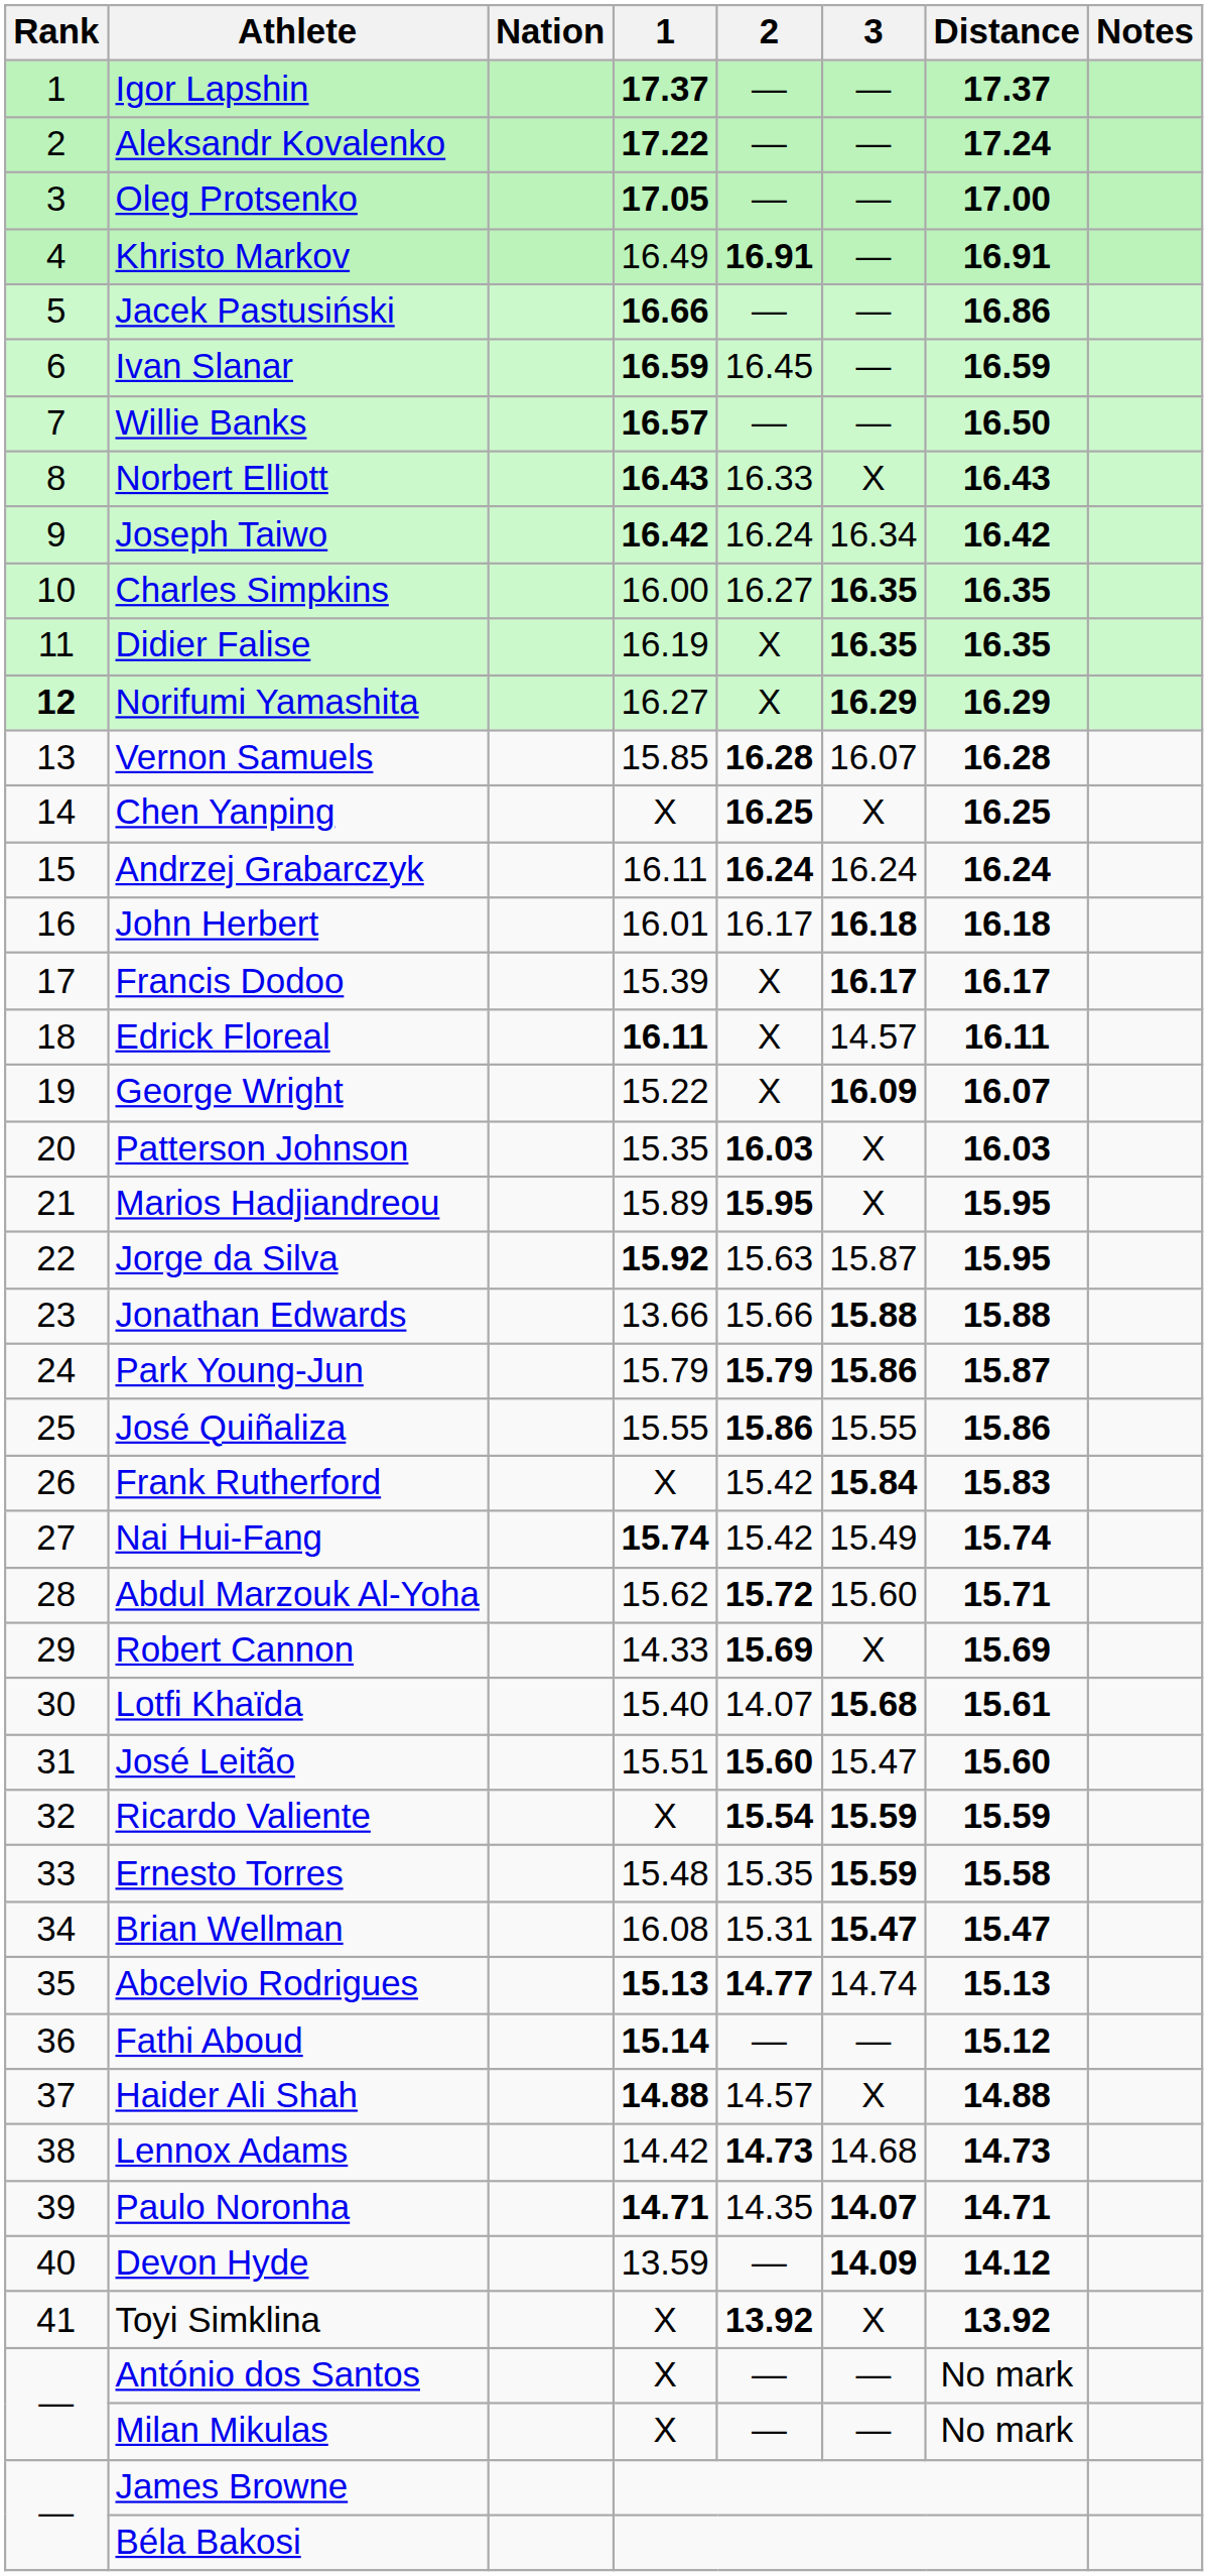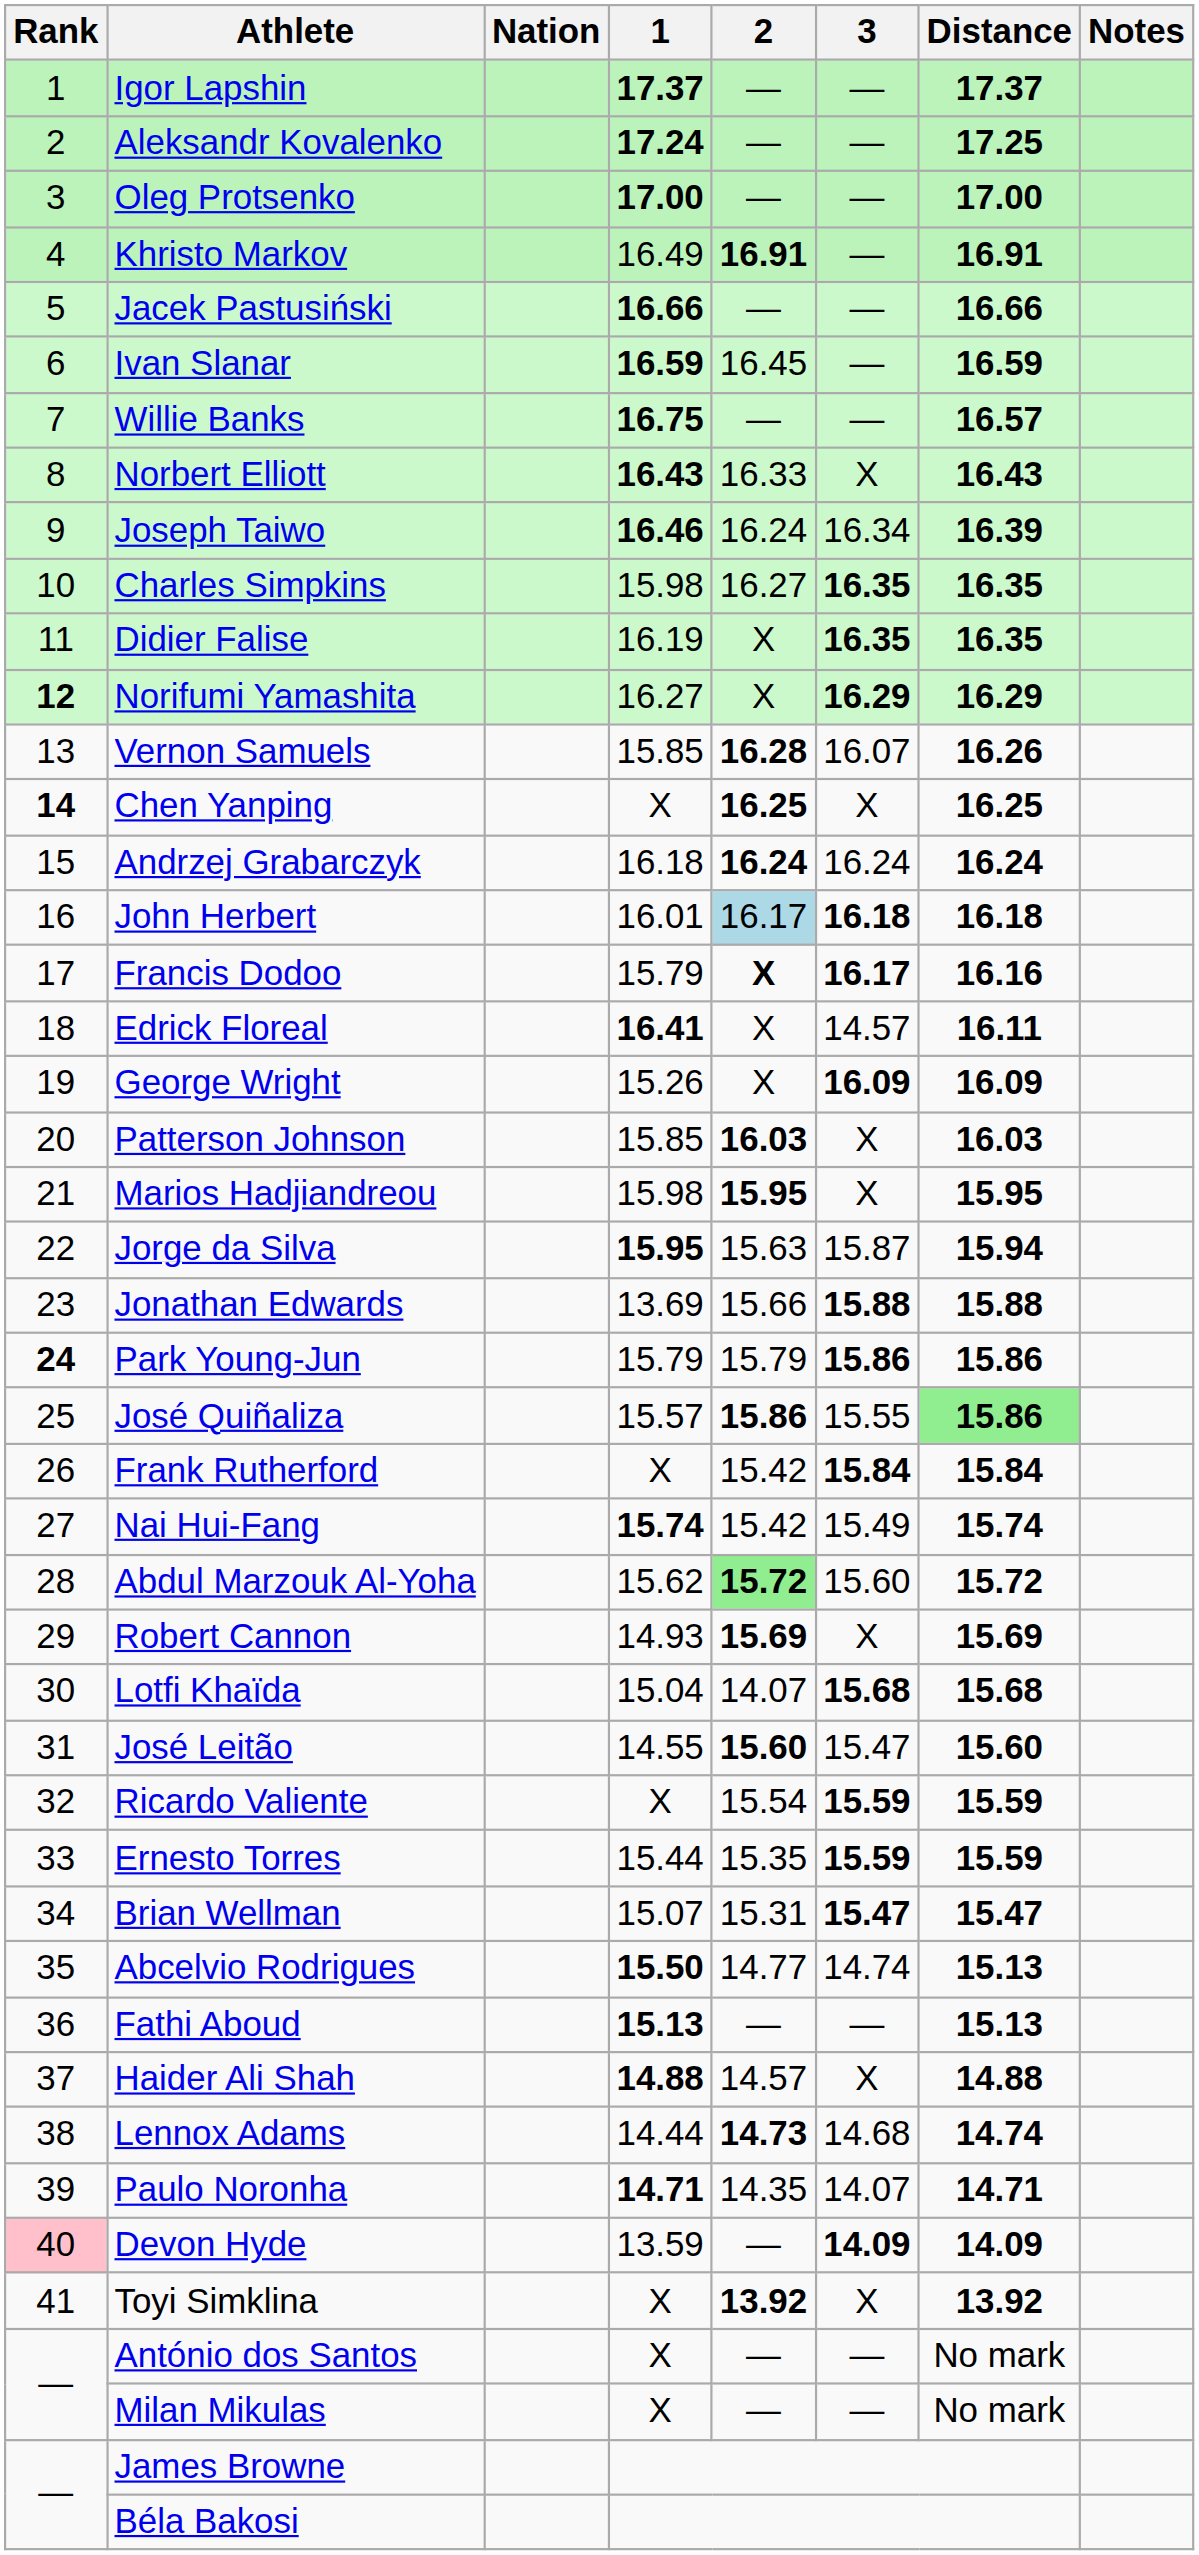 <table class="wikitable sortable" style="text-align:center">
 <tr>
 <th>Rank</th>
 <th>Athlete</th>
 <th>Nation</th>
 <th>1</th>
 <th>2</th>
 <th>3</th>
 <th>Distance</th>
 <th>Notes</th>
 </tr>
 <tr style="background:#bbf3bb;">
 <td>1</td>
 <td align=left><a href='#'>Igor Lapshin</a></td>
 <td align=left></td>
 <td><strong>17.37</strong></td>
 <td data-sort-value=1.00>—</td>
 <td data-sort-value=1.00>—</td>
 <td><strong>17.37</strong></td>
 <td></td>
 </tr>
 <tr style="background:#bbf3bb;">
 <td>2</td>
 <td align=left><a href='#'>Aleksandr Kovalenko</a></td>
 <td align=left></td>
-<td><strong>17.22</strong></td>
+<td><strong>17.24</strong></td>
 <td data-sort-value=1.00>—</td>
 <td data-sort-value=1.00>—</td>
-<td><strong>17.24</strong></td>
+<td><strong>17.25</strong></td>
 <td></td>
 </tr>
 <tr style="background:#bbf3bb;">
 <td>3</td>
 <td align=left><a href='#'>Oleg Protsenko</a></td>
 <td align=left></td>
-<td><strong>17.05</strong></td>
+<td><strong>17.00</strong></td>
 <td data-sort-value=1.00>—</td>
 <td data-sort-value=1.00>—</td>
 <td><strong>17.00</strong></td>
 <td></td>
 </tr>
 <tr style="background:#bbf3bb;">
 <td>4</td>
 <td align=left><a href='#'>Khristo Markov</a></td>
 <td align=left></td>
 <td>16.49</td>
 <td><strong>16.91</strong></td>
 <td data-sort-value=1.00>—</td>
 <td><strong>16.91</strong></td>
 <td></td>
 </tr>
 <tr style="background:#ccf9cc;">
 <td>5</td>
 <td align=left><a href='#'>Jacek Pastusiński</a></td>
 <td align=left></td>
 <td><strong>16.66</strong></td>
 <td data-sort-value=1.00>—</td>
 <td data-sort-value=1.00>—</td>
-<td><strong>16.86</strong></td>
+<td><strong>16.66</strong></td>
 <td></td>
 </tr>
 <tr style="background:#ccf9cc;">
 <td>6</td>
 <td align=left><a href='#'>Ivan Slanar</a></td>
 <td align=left></td>
 <td><strong>16.59</strong></td>
 <td>16.45</td>
 <td data-sort-value=1.00>—</td>
 <td><strong>16.59</strong></td>
 <td></td>
 </tr>
 <tr style="background:#ccf9cc;">
 <td>7</td>
 <td align=left><a href='#'>Willie Banks</a></td>
 <td align=left></td>
-<td><strong>16.57</strong></td>
+<td><strong>16.75</strong></td>
 <td data-sort-value=1.00>—</td>
 <td data-sort-value=1.00>—</td>
-<td><strong>16.50</strong></td>
+<td><strong>16.57</strong></td>
 <td></td>
 </tr>
 <tr style="background:#ccf9cc;">
 <td>8</td>
 <td align=left><a href='#'>Norbert Elliott</a></td>
 <td align=left></td>
 <td><strong>16.43</strong></td>
 <td>16.33</td>
 <td data-sort-value=1.00>X</td>
 <td><strong>16.43</strong></td>
 <td></td>
 </tr>
 <tr style="background:#ccf9cc;">
 <td>9</td>
 <td align=left><a href='#'>Joseph Taiwo</a></td>
 <td align=left></td>
-<td><strong>16.42</strong></td>
+<td><strong>16.46</strong></td>
 <td>16.24</td>
 <td>16.34</td>
-<td><strong>16.42</strong></td>
+<td><strong>16.39</strong></td>
 <td></td>
 </tr>
 <tr style="background:#ccf9cc;">
 <td>10</td>
 <td align=left><a href='#'>Charles Simpkins</a></td>
 <td align=left></td>
-<td>16.00</td>
+<td>15.98</td>
 <td>16.27</td>
 <td><strong>16.35</strong></td>
 <td><strong>16.35</strong></td>
 <td></td>
 </tr>
 <tr style="background:#ccf9cc;">
 <td>11</td>
 <td align=left><a href='#'>Didier Falise</a></td>
 <td align=left></td>
 <td>16.19</td>
 <td data-sort-value=1.00>X</td>
 <td><strong>16.35</strong></td>
 <td><strong>16.35</strong></td>
 <td></td>
 </tr>
 <tr style="background:#ccf9cc;">
 <td><strong>12</strong></td>
 <td align=left><a href='#'>Norifumi Yamashita</a></td>
 <td align=left></td>
 <td>16.27</td>
 <td data-sort-value=1.00>X</td>
 <td><strong>16.29</strong></td>
 <td><strong>16.29</strong></td>
 <td></td>
 </tr>
 <tr>
 <td>13</td>
 <td align=left><a href='#'>Vernon Samuels</a></td>
 <td align=left></td>
 <td>15.85</td>
 <td><strong>16.28</strong></td>
 <td>16.07</td>
-<td><strong>16.28</strong></td>
+<td><strong>16.26</strong></td>
 <td></td>
 </tr>
 <tr>
-<td>14</td>
+<td><strong>14</strong></td>
 <td align=left><a href='#'>Chen Yanping</a></td>
 <td align=left></td>
 <td data-sort-value=1.00>X</td>
 <td><strong>16.25</strong></td>
 <td data-sort-value=1.00>X</td>
 <td><strong>16.25</strong></td>
 <td></td>
 </tr>
 <tr>
 <td>15</td>
 <td align=left><a href='#'>Andrzej Grabarczyk</a></td>
 <td align=left></td>
-<td>16.11</td>
+<td>16.18</td>
 <td><strong>16.24</strong></td>
 <td>16.24</td>
 <td><strong>16.24</strong></td>
 <td></td>
 </tr>
 <tr>
 <td>16</td>
 <td align=left><a href='#'>John Herbert</a></td>
 <td align=left></td>
 <td>16.01</td>
-<td>16.17</td>
+<td style="background: lightblue;">16.17</td>
 <td><strong>16.18</strong></td>
 <td><strong>16.18</strong></td>
 <td></td>
 </tr>
 <tr>
 <td>17</td>
 <td align=left><a href='#'>Francis Dodoo</a></td>
 <td align=left></td>
-<td>15.39</td>
-<td data-sort-value=1.00>X</td>
+<td>15.79</td>
+<td data-sort-value=1.00><strong>X</strong></td>
 <td><strong>16.17</strong></td>
-<td><strong>16.17</strong></td>
+<td><strong>16.16</strong></td>
 <td></td>
 </tr>
 <tr>
 <td>18</td>
 <td align=left><a href='#'>Edrick Floreal</a></td>
 <td align=left></td>
-<td><strong>16.11</strong></td>
+<td><strong>16.41</strong></td>
 <td data-sort-value=1.00>X</td>
 <td>14.57</td>
 <td><strong>16.11</strong></td>
 <td></td>
 </tr>
 <tr>
 <td>19</td>
 <td align=left><a href='#'>George Wright</a></td>
 <td align=left></td>
-<td>15.22</td>
+<td>15.26</td>
 <td data-sort-value=1.00>X</td>
 <td><strong>16.09</strong></td>
-<td><strong>16.07</strong></td>
+<td><strong>16.09</strong></td>
 <td></td>
 </tr>
 <tr>
 <td>20</td>
 <td align=left><a href='#'>Patterson Johnson</a></td>
 <td align=left></td>
-<td>15.35</td>
+<td>15.85</td>
 <td><strong>16.03</strong></td>
 <td data-sort-value=1.00>X</td>
 <td><strong>16.03</strong></td>
 <td></td>
 </tr>
 <tr>
 <td>21</td>
 <td align=left><a href='#'>Marios Hadjiandreou</a></td>
 <td align=left></td>
-<td>15.89</td>
+<td>15.98</td>
 <td><strong>15.95</strong></td>
 <td data-sort-value=1.00>X</td>
 <td><strong>15.95</strong></td>
 <td></td>
 </tr>
 <tr>
 <td>22</td>
 <td align=left><a href='#'>Jorge da Silva</a></td>
 <td align=left></td>
-<td><strong>15.92</strong></td>
+<td><strong>15.95</strong></td>
 <td>15.63</td>
 <td>15.87</td>
-<td><strong>15.95</strong></td>
+<td><strong>15.94</strong></td>
 <td></td>
 </tr>
 <tr>
 <td>23</td>
 <td align=left><a href='#'>Jonathan Edwards</a></td>
 <td align=left></td>
-<td>13.66</td>
+<td>13.69</td>
 <td>15.66</td>
 <td><strong>15.88</strong></td>
 <td><strong>15.88</strong></td>
 <td></td>
 </tr>
 <tr>
-<td>24</td>
+<td><strong>24</strong></td>
 <td align=left><a href='#'>Park Young-Jun</a></td>
 <td align=left></td>
 <td>15.79</td>
-<td><strong>15.79</strong></td>
+<td>15.79</td>
 <td><strong>15.86</strong></td>
-<td><strong>15.87</strong></td>
+<td><strong>15.86</strong></td>
 <td></td>
 </tr>
 <tr>
 <td>25</td>
 <td align=left><a href='#'>José Quiñaliza</a></td>
 <td align=left></td>
-<td>15.55</td>
+<td>15.57</td>
 <td><strong>15.86</strong></td>
 <td>15.55</td>
-<td><strong>15.86</strong></td>
+<td style="background: lightgreen;"><strong>15.86</strong></td>
 <td></td>
 </tr>
 <tr>
 <td>26</td>
 <td align=left><a href='#'>Frank Rutherford</a></td>
 <td align=left></td>
 <td data-sort-value=1.00>X</td>
 <td>15.42</td>
 <td><strong>15.84</strong></td>
-<td><strong>15.83</strong></td>
+<td><strong>15.84</strong></td>
 <td></td>
 </tr>
 <tr>
 <td>27</td>
 <td align=left><a href='#'>Nai Hui-Fang</a></td>
 <td align=left></td>
 <td><strong>15.74</strong></td>
 <td>15.42</td>
 <td>15.49</td>
 <td><strong>15.74</strong></td>
 <td></td>
 </tr>
 <tr>
 <td>28</td>
 <td align=left><a href='#'>Abdul Marzouk Al-Yoha</a></td>
 <td align=left></td>
 <td>15.62</td>
+<td style="background: lightgreen;"><strong>15.72</strong></td>
+<td>15.60</td>
 <td><strong>15.72</strong></td>
-<td>15.60</td>
-<td><strong>15.71</strong></td>
 <td></td>
 </tr>
 <tr>
 <td>29</td>
 <td align=left><a href='#'>Robert Cannon</a></td>
 <td align=left></td>
-<td>14.33</td>
+<td>14.93</td>
 <td><strong>15.69</strong></td>
 <td data-sort-value=1.00>X</td>
 <td><strong>15.69</strong></td>
 <td></td>
 </tr>
 <tr>
 <td>30</td>
 <td align=left><a href='#'>Lotfi Khaïda</a></td>
 <td align=left></td>
-<td>15.40</td>
+<td>15.04</td>
 <td>14.07</td>
 <td><strong>15.68</strong></td>
-<td><strong>15.61</strong></td>
+<td><strong>15.68</strong></td>
 <td></td>
 </tr>
 <tr>
 <td>31</td>
 <td align=left><a href='#'>José Leitão</a></td>
 <td align=left></td>
-<td>15.51</td>
+<td>14.55</td>
 <td><strong>15.60</strong></td>
 <td>15.47</td>
 <td><strong>15.60</strong></td>
 <td></td>
 </tr>
 <tr>
 <td>32</td>
 <td align=left><a href='#'>Ricardo Valiente</a></td>
 <td align=left></td>
 <td data-sort-value=1.00>X</td>
-<td><strong>15.54</strong></td>
+<td>15.54</td>
 <td><strong>15.59</strong></td>
 <td><strong>15.59</strong></td>
 <td></td>
 </tr>
 <tr>
 <td>33</td>
 <td align=left><a href='#'>Ernesto Torres</a></td>
 <td align=left></td>
-<td>15.48</td>
+<td>15.44</td>
 <td>15.35</td>
 <td><strong>15.59</strong></td>
-<td><strong>15.58</strong></td>
+<td><strong>15.59</strong></td>
 <td></td>
 </tr>
 <tr>
 <td>34</td>
 <td align=left><a href='#'>Brian Wellman</a></td>
 <td align=left></td>
-<td>16.08</td>
+<td>15.07</td>
 <td>15.31</td>
 <td><strong>15.47</strong></td>
 <td><strong>15.47</strong></td>
 <td></td>
 </tr>
 <tr>
 <td>35</td>
 <td align=left><a href='#'>Abcelvio Rodrigues</a></td>
 <td align=left></td>
-<td><strong>15.13</strong></td>
-<td><strong>14.77</strong></td>
+<td><strong>15.50</strong></td>
+<td>14.77</td>
 <td>14.74</td>
 <td><strong>15.13</strong></td>
 <td></td>
 </tr>
 <tr>
 <td>36</td>
 <td align=left><a href='#'>Fathi Aboud</a></td>
 <td align=left></td>
-<td><strong>15.14</strong></td>
+<td><strong>15.13</strong></td>
 <td data-sort-value=1.00>—</td>
 <td data-sort-value=1.00>—</td>
-<td><strong>15.12</strong></td>
+<td><strong>15.13</strong></td>
 <td></td>
 </tr>
 <tr>
 <td>37</td>
 <td align=left><a href='#'>Haider Ali Shah</a></td>
 <td align=left></td>
 <td><strong>14.88</strong></td>
 <td>14.57</td>
 <td data-sort-value=1.00>X</td>
 <td><strong>14.88</strong></td>
 <td></td>
 </tr>
 <tr>
 <td>38</td>
 <td align=left><a href='#'>Lennox Adams</a></td>
 <td align=left></td>
-<td>14.42</td>
+<td>14.44</td>
 <td><strong>14.73</strong></td>
 <td>14.68</td>
-<td><strong>14.73</strong></td>
+<td><strong>14.74</strong></td>
 <td></td>
 </tr>
 <tr>
 <td>39</td>
 <td align=left><a href='#'>Paulo Noronha</a></td>
 <td align=left></td>
 <td><strong>14.71</strong></td>
 <td>14.35</td>
-<td><strong>14.07</strong></td>
+<td>14.07</td>
 <td><strong>14.71</strong></td>
 <td></td>
 </tr>
 <tr>
-<td>40</td>
+<td style="background: pink;">40</td>
 <td align=left><a href='#'>Devon Hyde</a></td>
 <td align=left></td>
 <td>13.59</td>
 <td data-sort-value=1.00>—</td>
 <td><strong>14.09</strong></td>
-<td><strong>14.12</strong></td>
+<td><strong>14.09</strong></td>
 <td></td>
 </tr>
 <tr>
 <td>41</td>
 <td align=left>Toyi Simklina</td>
 <td align=left></td>
 <td data-sort-value=1.00>X</td>
 <td><strong>13.92</strong></td>
 <td data-sort-value=1.00>X</td>
 <td><strong>13.92</strong></td>
 <td></td>
 </tr>
 <tr>
 <td rowspan=2 data-sort-value=42>—</td>
 <td align=left><a href='#'>António dos Santos</a></td>
 <td align=left></td>
 <td data-sort-value=1.00>X</td>
 <td data-sort-value=1.00>—</td>
 <td data-sort-value=1.00>—</td>
 <td data-sort-value=1.00>No mark</td>
 <td></td>
 </tr>
 <tr>
 <td align=left><a href='#'>Milan Mikulas</a></td>
 <td align=left></td>
 <td data-sort-value=1.00>X</td>
 <td data-sort-value=1.00>—</td>
 <td data-sort-value=1.00>—</td>
 <td data-sort-value=1.00>No mark</td>
 <td></td>
 </tr>
 <tr>
 <td rowspan=2 data-sort-value=44>—</td>
 <td align=left><a href='#'>James Browne</a></td>
 <td align=left></td>
 <td colspan=4 data-sort-value=0.00></td>
 <td></td>
 </tr>
 <tr>
 <td align=left><a href='#'>Béla Bakosi</a></td>
 <td align=left></td>
 <td colspan=4 data-sort-value=0.00></td>
 <td></td>
 </tr>
 </table>
